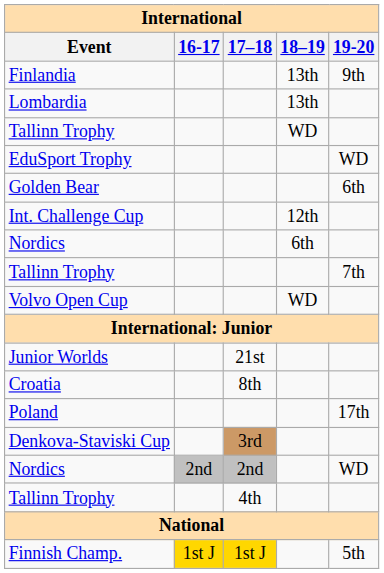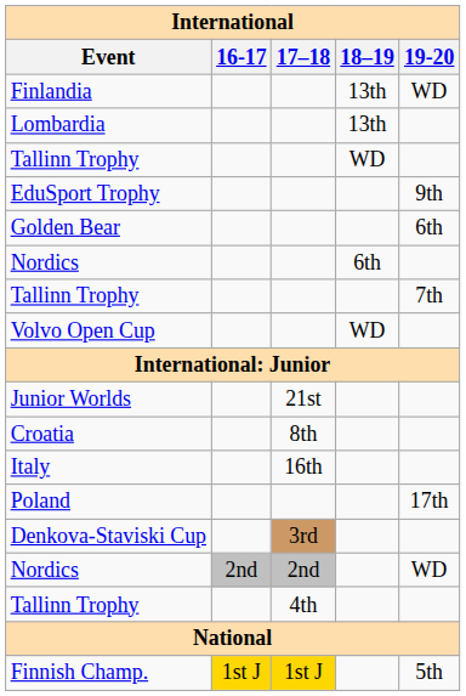 <table class="wikitable" style="text-align:center">
 <tr>
 <th style="background-color: #ffdead; " colspan=5 align=center>International</th>
 </tr>
 <tr>
 <th>Event</th>
 <th><a href='#'>16-17</a></th>
 <th><a href='#'>17–18</a></th>
 <th><a href='#'>18–19</a></th>
 <th><a href='#'>19-20</a></th>
 </tr>
 <tr>
 <td align=left> <a href='#'>Finlandia</a></td>
 <td></td>
 <td></td>
 <td>13th</td>
-<td>9th</td>
+<td>WD</td>
 </tr>
 <tr>
 <td align=left> <a href='#'>Lombardia</a></td>
 <td></td>
 <td></td>
 <td>13th</td>
 <td></td>
 </tr>
 <tr>
 <td align=left> <a href='#'>Tallinn Trophy</a></td>
 <td></td>
 <td></td>
 <td>WD</td>
 <td></td>
 </tr>
 <tr>
 <td align=left><a href='#'>EduSport Trophy</a></td>
 <td></td>
 <td></td>
 <td></td>
-<td>WD</td>
+<td>9th</td>
 </tr>
 <tr>
 <td align=left><a href='#'>Golden Bear</a></td>
 <td></td>
 <td></td>
 <td></td>
 <td>6th</td>
-</tr>
-<tr>
-<td align=left><a href='#'>Int. Challenge Cup</a></td>
-<td></td>
-<td></td>
-<td>12th</td>
-<td></td>
 </tr>
 <tr>
 <td align=left><a href='#'>Nordics</a></td>
 <td></td>
 <td></td>
 <td>6th</td>
 <td></td>
 </tr>
 <tr>
 <td align=left><a href='#'>Tallinn Trophy</a></td>
 <td></td>
 <td></td>
 <td></td>
 <td>7th</td>
 </tr>
 <tr>
 <td align=left><a href='#'>Volvo Open Cup</a></td>
 <td></td>
 <td></td>
 <td>WD</td>
 <td></td>
 </tr>
 <tr>
 <th style="background-color: #ffdead; " colspan=5 align=center>International: Junior </th>
 </tr>
 <tr>
 <td align=left><a href='#'>Junior Worlds</a></td>
 <td></td>
 <td>21st</td>
 <td></td>
 <td></td>
 </tr>
 <tr>
 <td align=left> <a href='#'>Croatia</a></td>
 <td></td>
 <td>8th</td>
+<td></td>
+<td></td>
+</tr>
+<tr>
+<td align=left> <a href='#'>Italy</a></td>
+<td></td>
+<td>16th</td>
 <td></td>
 <td></td>
 </tr>
 <tr>
 <td align=left> <a href='#'>Poland</a></td>
 <td></td>
 <td></td>
 <td></td>
 <td>17th</td>
 </tr>
 <tr>
 <td align=left><a href='#'>Denkova-Staviski Cup</a></td>
 <td></td>
 <td bgcolor=cc9966>3rd</td>
 <td></td>
 <td></td>
 </tr>
 <tr>
 <td align=left><a href='#'>Nordics</a></td>
 <td bgcolor=silver>2nd</td>
 <td bgcolor=silver>2nd</td>
 <td></td>
 <td>WD</td>
 </tr>
 <tr>
 <td align=left><a href='#'>Tallinn Trophy</a></td>
 <td></td>
 <td>4th</td>
 <td></td>
 <td></td>
 </tr>
 <tr>
 <th style="background-color: #ffdead; " colspan=5 align=center>National</th>
 </tr>
 <tr>
 <td align=left><a href='#'>Finnish Champ.</a></td>
 <td bgcolor=gold>1st J</td>
 <td bgcolor=gold>1st J</td>
 <td></td>
 <td>5th</td>
 </tr>
 </table>
